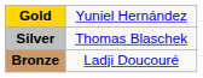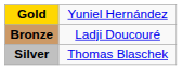 <table class="wikitable" style="text-align:center; " width="35%">
 <tr>
 <td bgcolor="gold"><strong>Gold</strong></td>
 <td><a href='#'>Yuniel Hernández</a><br>  <small><em></em></small></td>
 </tr>
 <tr>
+<td bgcolor="CC9966"><strong>Bronze</strong></td>
+<td><a href='#'>Ladji Doucouré</a><br>  <small><em></em></small></td>
+</tr>
+<tr>
 <td bgcolor="silver"><strong>Silver</strong></td>
 <td><a href='#'>Thomas Blaschek</a><br>  <small><em></em></small></td>
 </tr>
-<tr>
-<td bgcolor="CC9966"><strong>Bronze</strong></td>
-<td><a href='#'>Ladji Doucouré</a><br>  <small><em></em></small></td>
-</tr>
 </table>
